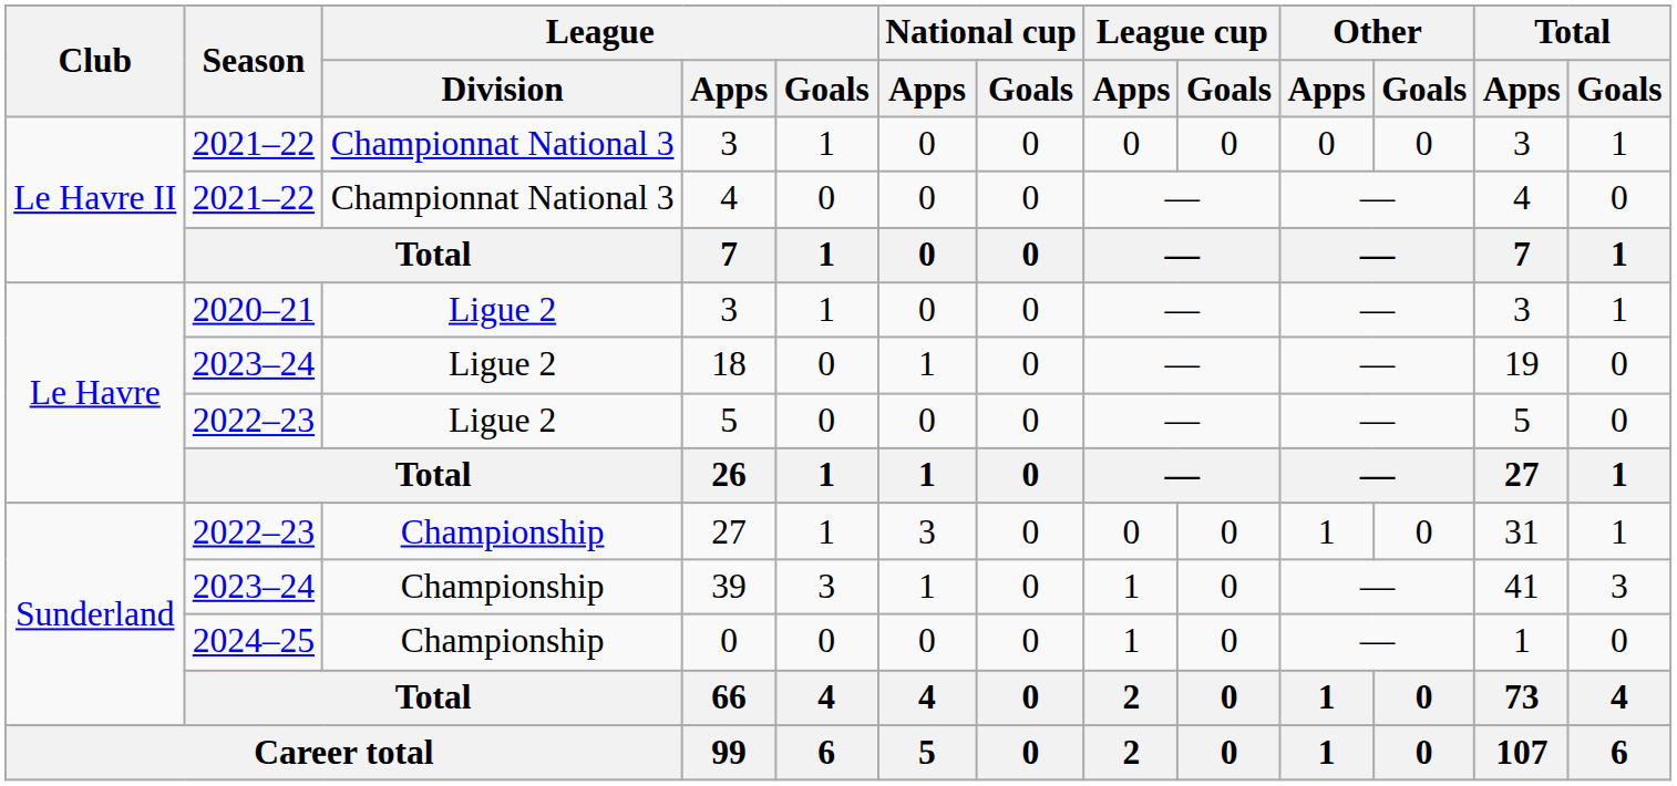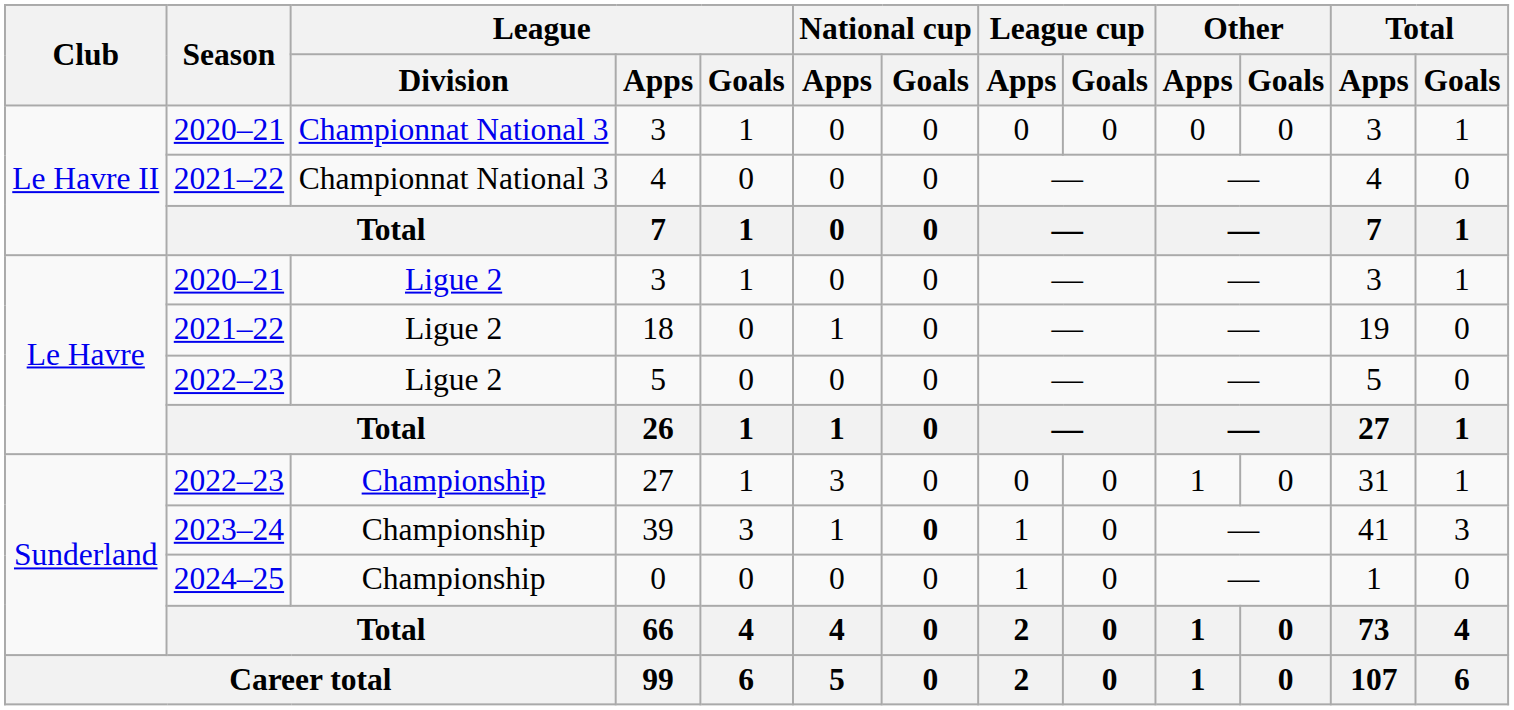 <table class="wikitable" style="text-align: center">
 <tr>
 <th rowspan="2">Club</th>
 <th rowspan="2">Season</th>
 <th colspan="3">League</th>
 <th colspan="2">National cup</th>
 <th colspan="2">League cup</th>
 <th colspan="2">Other</th>
 <th colspan="2">Total</th>
 </tr>
 <tr>
 <th>Division</th>
 <th>Apps</th>
 <th>Goals</th>
 <th>Apps</th>
 <th>Goals</th>
 <th>Apps</th>
 <th>Goals</th>
 <th>Apps</th>
 <th>Goals</th>
 <th>Apps</th>
 <th>Goals</th>
 </tr>
 <tr>
 <td rowspan="3"><a href='#'>Le Havre II</a></td>
-<td><a href='#'>2021–22</a></td>
+<td><a href='#'>2020–21</a></td>
 <td><a href='#'>Championnat National 3</a></td>
 <td>3</td>
 <td>1</td>
 <td>0</td>
 <td>0</td>
 <td>0</td>
 <td>0</td>
 <td>0</td>
 <td>0</td>
 <td>3</td>
 <td>1</td>
 </tr>
 <tr>
 <td><a href='#'>2021–22</a></td>
 <td>Championnat National 3</td>
 <td>4</td>
 <td>0</td>
 <td>0</td>
 <td>0</td>
 <td colspan="2">—</td>
 <td colspan="2">—</td>
 <td>4</td>
 <td>0</td>
 </tr>
 <tr>
 <th colspan="2">Total</th>
 <th>7</th>
 <th>1</th>
 <th>0</th>
 <th>0</th>
 <th colspan="2">—</th>
 <th colspan="2">—</th>
 <th>7</th>
 <th>1</th>
 </tr>
 <tr>
 <td rowspan="4"><a href='#'>Le Havre</a></td>
 <td><a href='#'>2020–21</a></td>
 <td><a href='#'>Ligue 2</a></td>
 <td>3</td>
 <td>1</td>
 <td>0</td>
 <td>0</td>
 <td colspan="2">—</td>
 <td colspan="2">—</td>
 <td>3</td>
 <td>1</td>
 </tr>
 <tr>
-<td><a href='#'>2023–24</a></td>
+<td><a href='#'>2021–22</a></td>
 <td>Ligue 2</td>
 <td>18</td>
 <td>0</td>
 <td>1</td>
 <td>0</td>
 <td colspan="2">—</td>
 <td colspan="2">—</td>
 <td>19</td>
 <td>0</td>
 </tr>
 <tr>
 <td><a href='#'>2022–23</a></td>
 <td>Ligue 2</td>
 <td>5</td>
 <td>0</td>
 <td>0</td>
 <td>0</td>
 <td colspan="2">—</td>
 <td colspan="2">—</td>
 <td>5</td>
 <td>0</td>
 </tr>
 <tr>
 <th colspan="2">Total</th>
 <th>26</th>
 <th>1</th>
 <th>1</th>
 <th>0</th>
 <th colspan="2">—</th>
 <th colspan="2">—</th>
 <th>27</th>
 <th>1</th>
 </tr>
 <tr>
 <td rowspan="4"><a href='#'>Sunderland</a></td>
 <td><a href='#'>2022–23</a></td>
 <td><a href='#'>Championship</a></td>
 <td>27</td>
 <td>1</td>
 <td>3</td>
 <td>0</td>
 <td>0</td>
 <td>0</td>
 <td>1</td>
 <td>0</td>
 <td>31</td>
 <td>1</td>
 </tr>
 <tr>
 <td><a href='#'>2023–24</a></td>
 <td>Championship</td>
 <td>39</td>
 <td>3</td>
 <td>1</td>
-<td>0</td>
+<td><strong>0</strong></td>
 <td>1</td>
 <td>0</td>
 <td colspan="2">—</td>
 <td>41</td>
 <td>3</td>
 </tr>
 <tr>
 <td><a href='#'>2024–25</a></td>
 <td>Championship</td>
 <td>0</td>
 <td>0</td>
 <td>0</td>
 <td>0</td>
 <td>1</td>
 <td>0</td>
 <td colspan="2">—</td>
 <td>1</td>
 <td>0</td>
 </tr>
 <tr>
 <th colspan="2">Total</th>
 <th>66</th>
 <th>4</th>
 <th>4</th>
 <th>0</th>
 <th>2</th>
 <th>0</th>
 <th>1</th>
 <th>0</th>
 <th>73</th>
 <th>4</th>
 </tr>
 <tr>
 <th colspan="3">Career total</th>
 <th>99</th>
 <th>6</th>
 <th>5</th>
 <th>0</th>
 <th>2</th>
 <th>0</th>
 <th>1</th>
 <th>0</th>
 <th>107</th>
 <th>6</th>
 </tr>
 </table>
